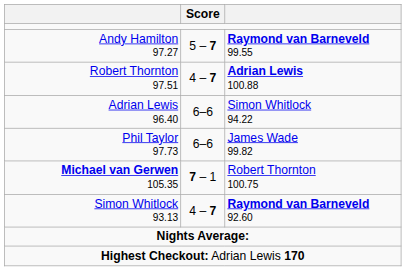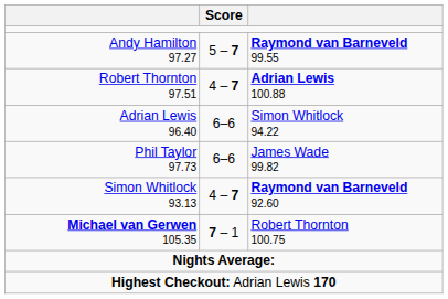 <table class=wikitable style="text-align:center">
 <tr>
 <th width=225></th>
 <th width=50>Score</th>
 <th width=225></th>
 </tr>
 <tr align=centre>
 <td colspan="3"></td>
 </tr>
 <tr align=left>
 <td align=right><a href='#'>Andy Hamilton</a>  <br><small><span>97.27</span></small></td>
 <td align=center>5 – <strong>7</strong></td>
 <td> <strong><a href='#'>Raymond van Barneveld</a></strong> <br><small><span>99.55</span></small></td>
 </tr>
 <tr align=left>
 <td align=right><a href='#'>Robert Thornton</a>  <br><small><span>97.51</span></small></td>
 <td align=center>4 – <strong>7</strong></td>
 <td> <strong><a href='#'>Adrian Lewis</a></strong> <br><small><span>100.88</span></small></td>
 </tr>
 <tr align=left>
 <td align=right><a href='#'>Adrian Lewis</a>  <br><small><span>96.40</span></small></td>
 <td align=center>6–6</td>
 <td> <a href='#'>Simon Whitlock</a> <br><small><span>94.22</span></small></td>
 </tr>
 <tr align=left>
 <td align=right><a href='#'>Phil Taylor</a>  <br><small><span>97.73</span></small></td>
 <td align=center>6–6</td>
 <td> <a href='#'>James Wade</a> <br><small><span>99.82</span></small></td>
 </tr>
 <tr align=left>
+<td align=right><a href='#'>Simon Whitlock</a>  <br><small><span>93.13</span></small></td>
+<td align=center>4 – <strong>7</strong></td>
+<td> <strong><a href='#'>Raymond van Barneveld</a></strong> <br><small><span>92.60</span></small></td>
+</tr>
+<tr align=left>
 <td align=right><strong><a href='#'>Michael van Gerwen</a></strong>  <br><small><span>105.35</span></small></td>
 <td align=center><strong>7</strong> – 1</td>
 <td> <a href='#'>Robert Thornton</a> <br><small><span>100.75</span></small></td>
-</tr>
-<tr align=left>
-<td align=right><a href='#'>Simon Whitlock</a>  <br><small><span>93.13</span></small></td>
-<td align=center>4 – <strong>7</strong></td>
-<td> <strong><a href='#'>Raymond van Barneveld</a></strong> <br><small><span>92.60</span></small></td>
 </tr>
 <tr align=center>
 <td colspan="3"><strong>Nights Average:</strong> </td>
 </tr>
 <tr align=center>
 <td colspan="3"><strong>Highest Checkout:</strong> Adrian Lewis <strong>170</strong></td>
 </tr>
 </table>
